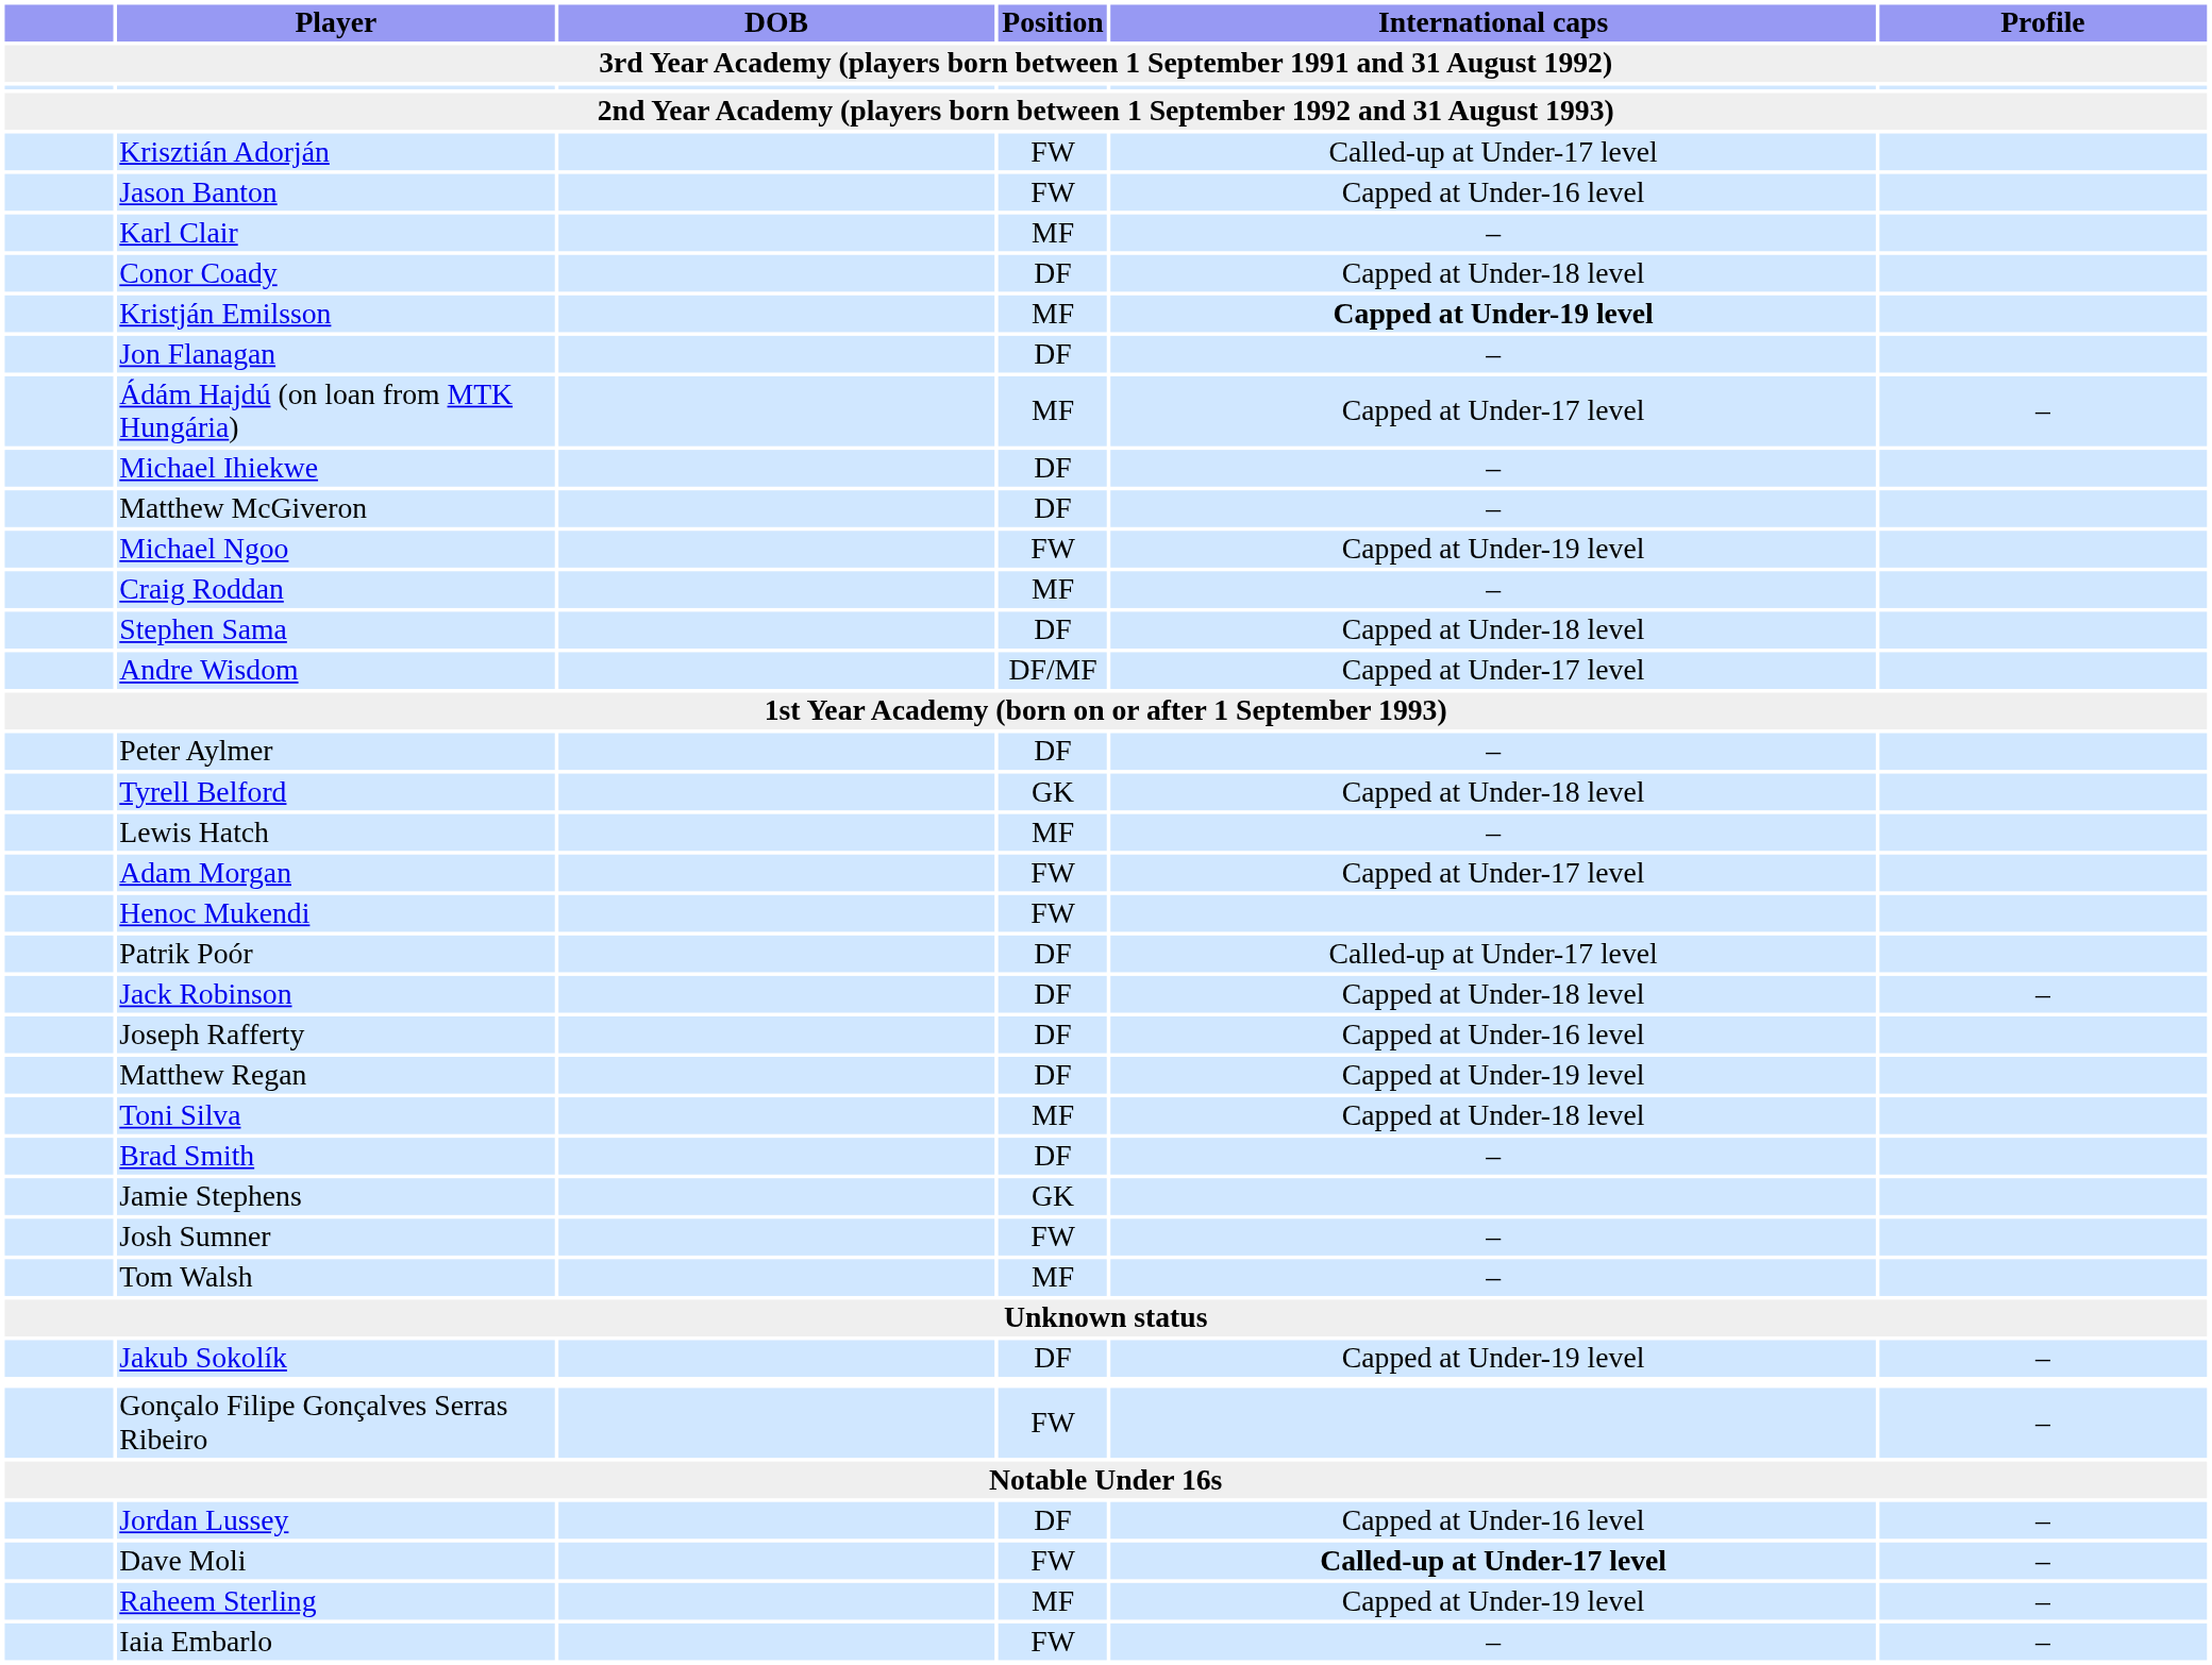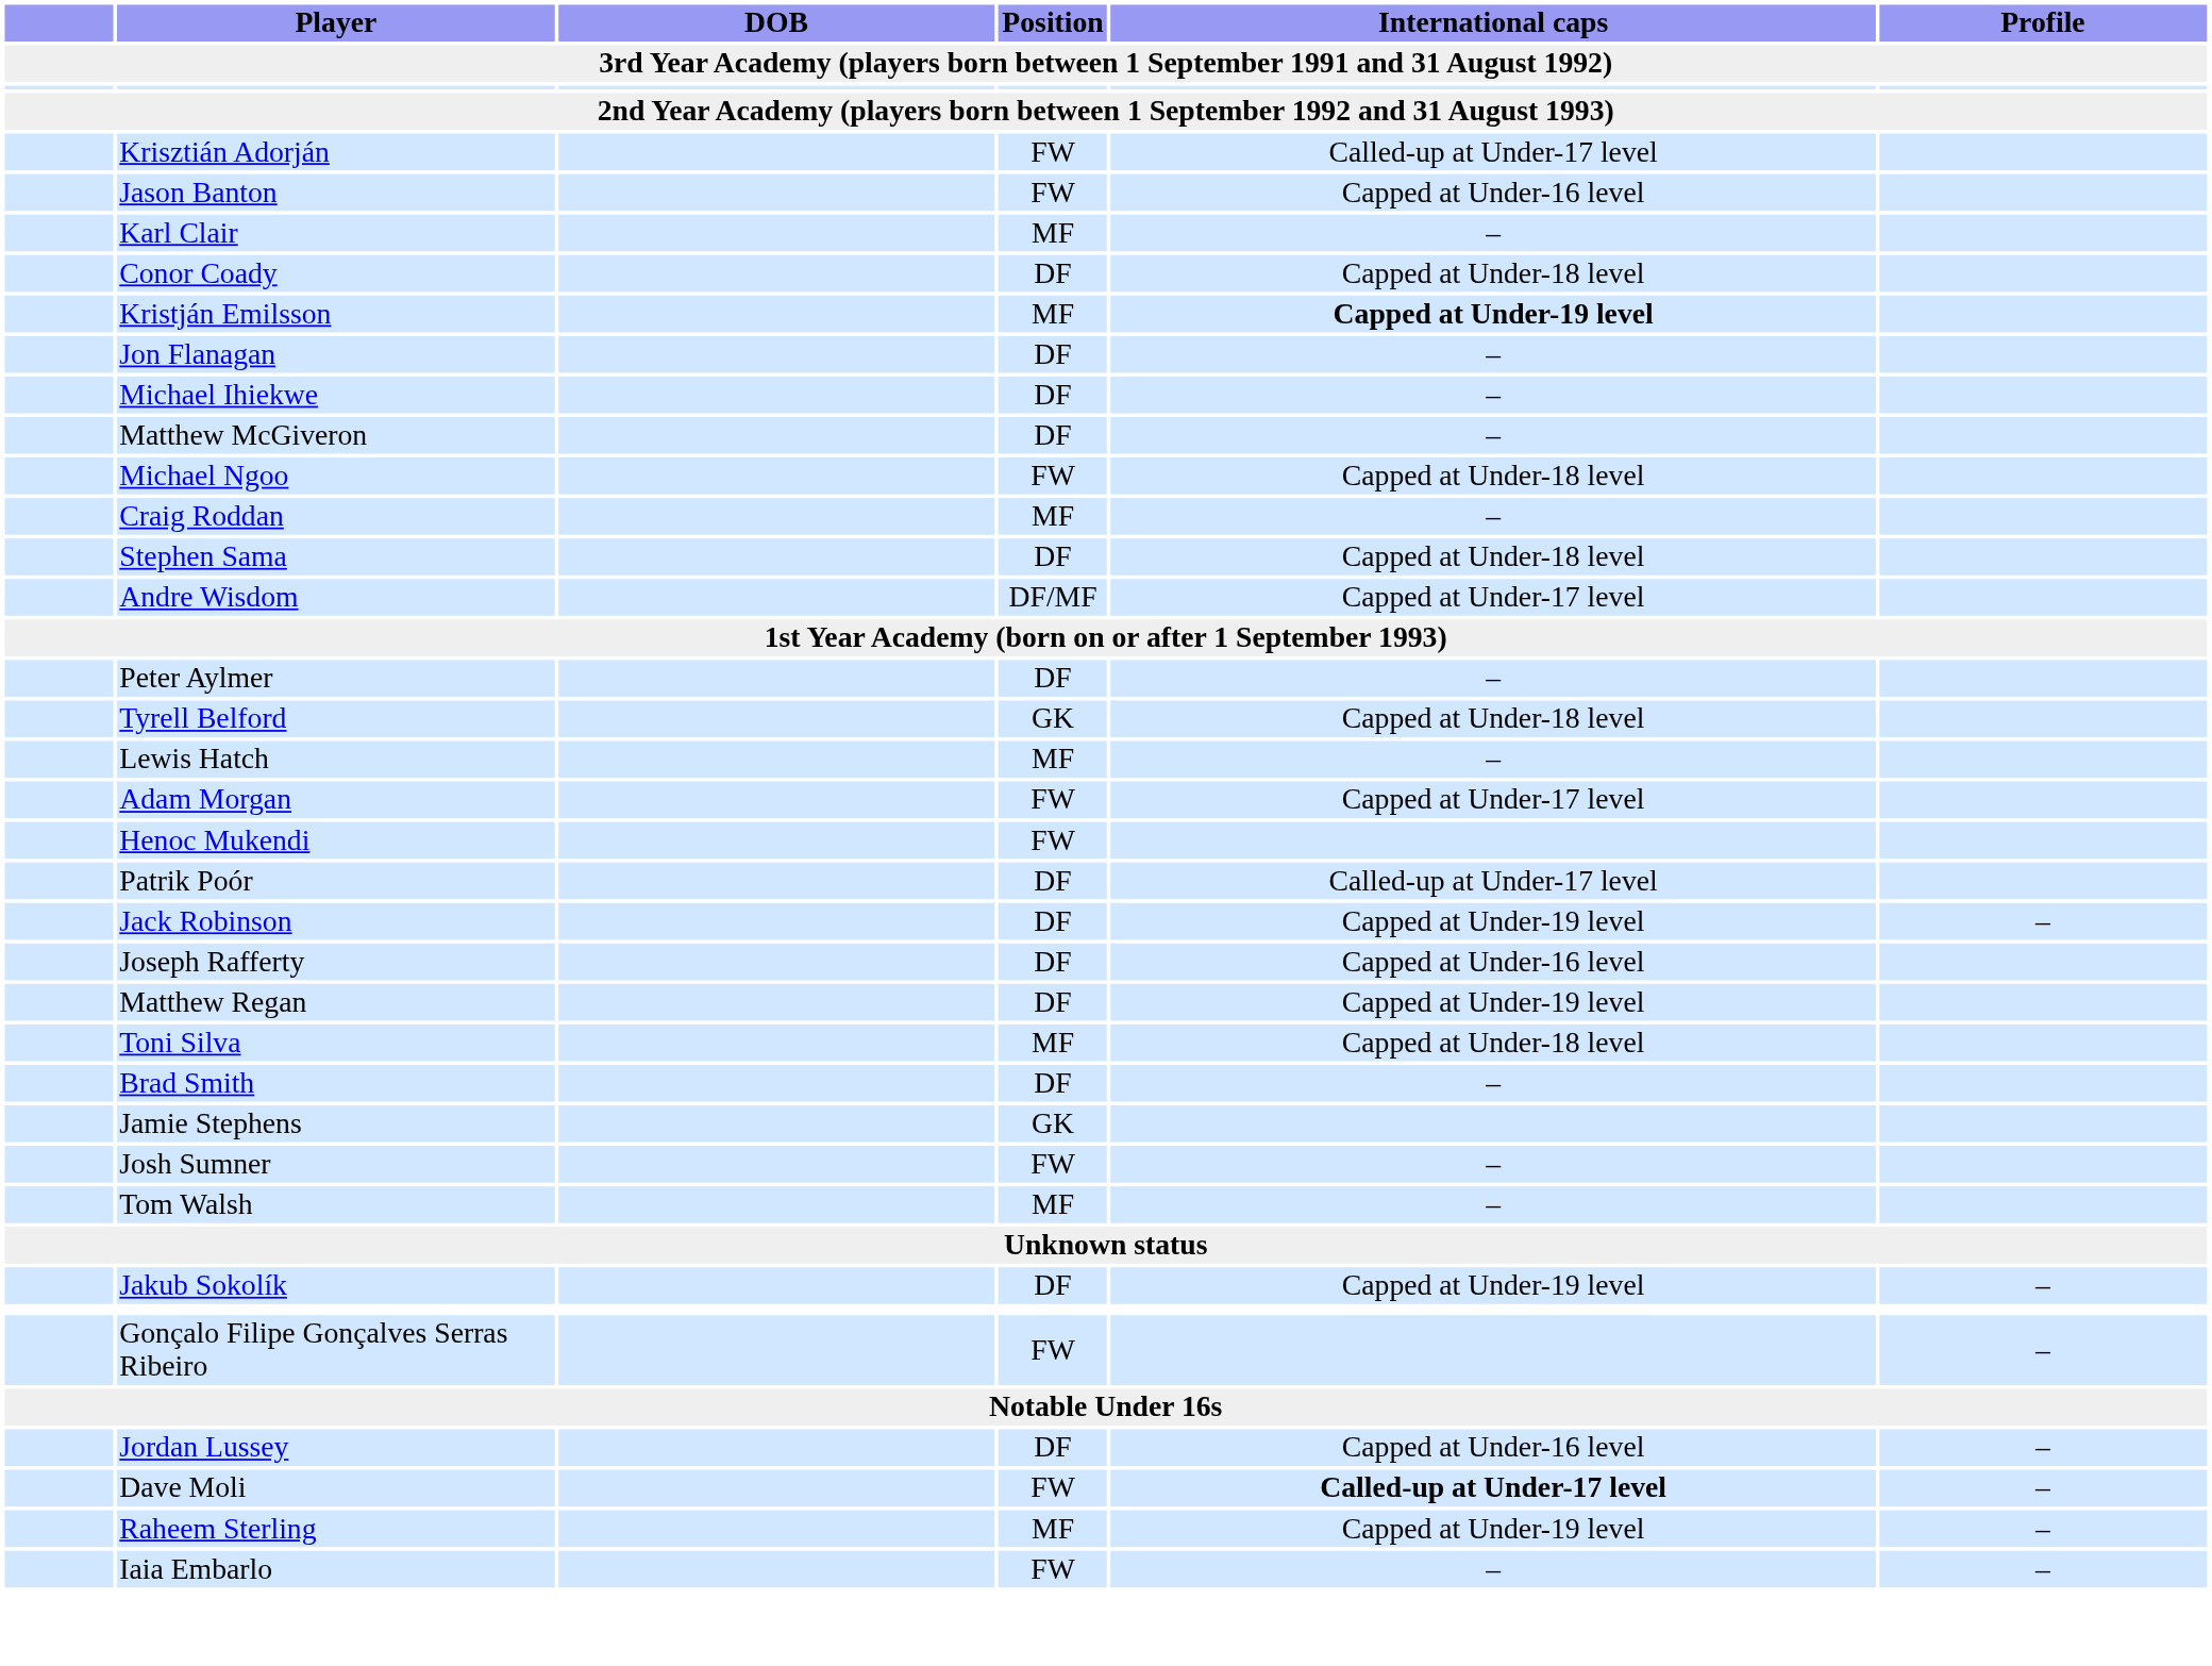 <table width=95%>
 <tr bgcolor=#9799F3>
 <th width=5%></th>
 <th width=20%>Player</th>
 <th width=20%>DOB</th>
 <th width=5%>Position</th>
 <th width=35%>International caps</th>
 <th width=15%>Profile</th>
 </tr>
 <tr>
 <th colspan=6 bgcolor=#EFEFEF>3rd Year Academy (players born between 1 September 1991 and 31 August 1992)</th>
 </tr>
 <tr bgcolor=#D0E7FF>
 <td align=center></td>
 <td></td>
 <td></td>
 <td align=center></td>
 <td align=center></td>
 <td align=center></td>
 </tr>
 <tr>
 <th colspan=6 bgcolor=#EFEFEF>2nd Year Academy (players born between 1 September 1992 and 31 August 1993)</th>
 </tr>
 <tr bgcolor=#D0E7FF>
 <td align=center></td>
 <td><a href='#'>Krisztián Adorján</a></td>
 <td></td>
 <td align=center>FW</td>
 <td align=center>Called-up at Under-17 level</td>
 <td align=center></td>
 </tr>
 <tr bgcolor=#D0E7FF>
 <td align=center></td>
 <td><a href='#'>Jason Banton</a></td>
 <td></td>
 <td align=center>FW</td>
 <td align=center> Capped at Under-16 level</td>
 <td align=center></td>
 </tr>
 <tr bgcolor=#D0E7FF>
 <td align=center></td>
 <td><a href='#'>Karl Clair</a></td>
 <td></td>
 <td align=center>MF</td>
 <td align=center>–</td>
 <td align=center></td>
 </tr>
 <tr bgcolor=#D0E7FF>
 <td align=center></td>
 <td><a href='#'>Conor Coady</a></td>
 <td></td>
 <td align=center>DF</td>
 <td align=center> Capped at Under-18 level</td>
 <td align=center></td>
 </tr>
 <tr bgcolor=#D0E7FF>
 <td align=center></td>
 <td><a href='#'>Kristján Emilsson</a></td>
 <td></td>
 <td align=center>MF</td>
 <td align=center><strong> Capped at Under-19 level</strong></td>
 <td align=center></td>
 </tr>
 <tr bgcolor=#D0E7FF>
 <td align=center></td>
 <td><a href='#'>Jon Flanagan</a></td>
 <td></td>
 <td align=center>DF</td>
 <td align=center>–</td>
 <td align=center></td>
 </tr>
 <tr bgcolor=#D0E7FF>
 <td align=center></td>
-<td><a href='#'>Ádám Hajdú</a> (on loan from <a href='#'>MTK Hungária</a>)</td>
-<td></td>
-<td align=center>MF</td>
-<td align=center> Capped at Under-17 level</td>
-<td align=center>–</td>
-</tr>
-<tr bgcolor=#D0E7FF>
-<td align=center></td>
 <td><a href='#'>Michael Ihiekwe</a></td>
 <td></td>
 <td align=center>DF</td>
 <td align=center>–</td>
 <td align=center></td>
 </tr>
 <tr bgcolor=#D0E7FF>
 <td align=center></td>
 <td>Matthew McGiveron</td>
 <td></td>
 <td align=center>DF</td>
 <td align=center>–</td>
 <td align=center></td>
 </tr>
 <tr bgcolor=#D0E7FF>
 <td align=center></td>
 <td><a href='#'>Michael Ngoo</a></td>
 <td></td>
 <td align=center>FW</td>
-<td align=center> Capped at Under-19 level</td>
+<td align=center> Capped at Under-18 level</td>
 <td align=center></td>
 </tr>
 <tr bgcolor=#D0E7FF>
 <td align=center></td>
 <td><a href='#'>Craig Roddan</a></td>
 <td></td>
 <td align=center>MF</td>
 <td align=center>–</td>
 <td align=center></td>
 </tr>
 <tr bgcolor=#D0E7FF>
 <td align=center></td>
 <td><a href='#'>Stephen Sama</a></td>
 <td></td>
 <td align=center>DF</td>
 <td align=center> Capped at Under-18 level</td>
 <td align=center></td>
 </tr>
 <tr bgcolor=#D0E7FF>
 <td align=center></td>
 <td><a href='#'>Andre Wisdom</a></td>
 <td></td>
 <td align=center>DF/MF</td>
 <td align=center> Capped at Under-17 level</td>
 <td align=center></td>
 </tr>
 <tr>
 <th colspan=6 bgcolor=#EFEFEF>1st Year Academy (born on or after 1 September 1993)</th>
 </tr>
 <tr bgcolor=#D0E7FF>
 <td align=center></td>
 <td>Peter Aylmer</td>
 <td></td>
 <td align=center>DF</td>
 <td align=center>–</td>
 <td align=center></td>
 </tr>
 <tr bgcolor=#D0E7FF>
 <td align=center></td>
 <td><a href='#'>Tyrell Belford</a></td>
 <td></td>
 <td align=center>GK</td>
 <td align=center> Capped at Under-18 level</td>
 <td align=center></td>
 </tr>
 <tr bgcolor=#D0E7FF>
 <td align=center></td>
 <td>Lewis Hatch</td>
 <td></td>
 <td align=center>MF</td>
 <td align=center>–</td>
 <td align=center></td>
 </tr>
 <tr bgcolor=#D0E7FF>
 <td align=center></td>
 <td><a href='#'>Adam Morgan</a></td>
 <td></td>
 <td align=center>FW</td>
 <td align=center> Capped at Under-17 level</td>
 <td align=center></td>
 </tr>
 <tr bgcolor=#D0E7FF>
 <td align=center></td>
 <td><a href='#'>Henoc Mukendi</a></td>
 <td></td>
 <td align=center>FW</td>
 <td align=center></td>
 <td align=center></td>
 </tr>
 <tr bgcolor=#D0E7FF>
 <td align=center></td>
 <td>Patrik Poór</td>
 <td></td>
 <td align=center>DF</td>
 <td align=center>Called-up at Under-17 level</td>
 <td align=center></td>
 </tr>
 <tr bgcolor=#D0E7FF>
 <td align=center></td>
 <td><a href='#'>Jack Robinson</a></td>
 <td></td>
 <td align=center>DF</td>
-<td align=center> Capped at Under-18 level</td>
+<td align=center> Capped at Under-19 level</td>
 <td align=center>–</td>
 </tr>
 <tr bgcolor=#D0E7FF>
 <td align=center></td>
 <td>Joseph Rafferty</td>
 <td></td>
 <td align=center>DF</td>
 <td align=center> Capped at Under-16 level</td>
 <td align=center></td>
 </tr>
 <tr bgcolor=#D0E7FF>
 <td align=center></td>
 <td>Matthew Regan</td>
 <td></td>
 <td align=center>DF</td>
 <td align=center> Capped at Under-19 level</td>
 <td align=center></td>
 </tr>
 <tr bgcolor=#D0E7FF>
 <td align=center></td>
 <td><a href='#'>Toni Silva</a></td>
 <td></td>
 <td align=center>MF</td>
 <td align=center> Capped at Under-18 level</td>
 <td align=center></td>
 </tr>
 <tr bgcolor=#D0E7FF>
 <td align=center></td>
 <td><a href='#'>Brad Smith</a></td>
 <td></td>
 <td align=center>DF</td>
 <td align=center>–</td>
 <td align=center></td>
 </tr>
 <tr bgcolor=#D0E7FF>
 <td align=center></td>
 <td>Jamie Stephens</td>
 <td></td>
 <td align=center>GK</td>
 <td align=center></td>
 <td align=center></td>
 </tr>
 <tr bgcolor=#D0E7FF>
 <td align=center></td>
 <td>Josh Sumner</td>
 <td></td>
 <td align=center>FW</td>
 <td align=center>–</td>
 <td align=center></td>
 </tr>
 <tr bgcolor=#D0E7FF>
 <td align=center></td>
 <td>Tom Walsh</td>
 <td></td>
 <td align=center>MF</td>
 <td align=center>–</td>
 <td align=center></td>
 </tr>
 <tr>
 <th colspan=6 bgcolor=#EFEFEF>Unknown status</th>
 </tr>
 <tr bgcolor=#D0E7FF>
 <td align=center></td>
 <td><a href='#'>Jakub Sokolík</a></td>
 <td></td>
 <td align=center>DF</td>
 <td align=center> Capped at Under-19 level</td>
 <td align=center>–</td>
 </tr>
 <tr>
 <td></td>
 </tr>
 <tr bgcolor=#D0E7FF>
 <td align=center></td>
 <td>Gonçalo Filipe Gonçalves Serras Ribeiro</td>
 <td></td>
 <td align=center>FW</td>
 <td align=center></td>
 <td align=center>–</td>
 </tr>
 <tr>
 <th colspan=6 bgcolor=#EFEFEF>Notable Under 16s</th>
 </tr>
 <tr bgcolor=#D0E7FF>
 <td align=center></td>
 <td><a href='#'>Jordan Lussey</a></td>
 <td></td>
 <td align=center>DF</td>
 <td align=center> Capped at Under-16 level</td>
 <td align=center>–</td>
 </tr>
 <tr bgcolor=#D0E7FF>
 <td align=center></td>
 <td>Dave Moli</td>
 <td></td>
 <td align=center>FW</td>
 <td align=center><strong>Called-up at Under-17 level</strong></td>
 <td align=center>–</td>
 </tr>
 <tr bgcolor=#D0E7FF>
 <td align=center></td>
 <td><a href='#'>Raheem Sterling</a></td>
 <td></td>
 <td align=center>MF</td>
 <td align=center> Capped at Under-19 level</td>
 <td align=center>–</td>
 </tr>
 <tr bgcolor=#D0E7FF>
 <td align=center></td>
 <td>Iaia Embarlo</td>
 <td></td>
 <td align=center>FW</td>
 <td align=center>–</td>
 <td align=center>–</td>
 </tr>
 </table>
